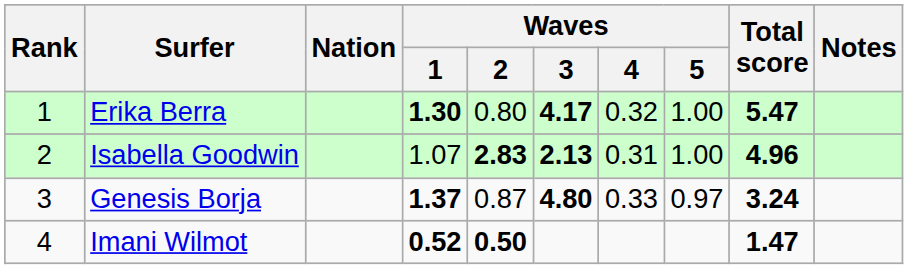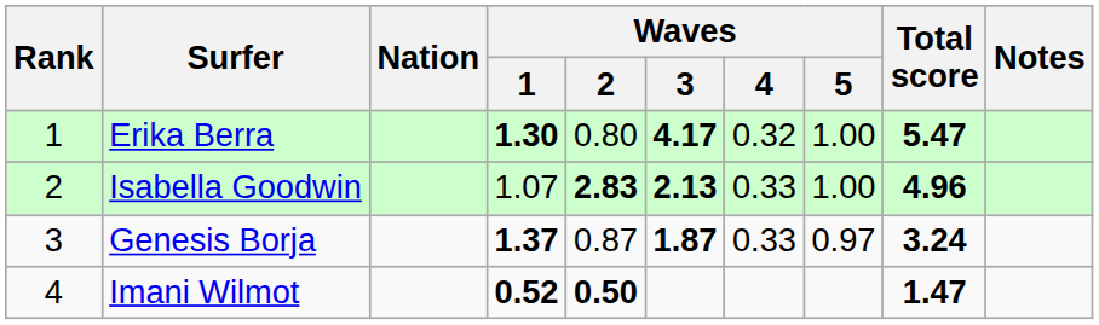 <table class="wikitable sortable" style="text-align:center">
 <tr>
 <th rowspan=2>Rank</th>
 <th rowspan=2>Surfer</th>
 <th rowspan=2>Nation</th>
 <th colspan=5>Waves</th>
 <th rowspan=2>Total<br>score</th>
 <th rowspan=2>Notes</th>
 </tr>
 <tr>
 <th>1</th>
 <th>2</th>
 <th>3</th>
 <th>4</th>
 <th>5</th>
 </tr>
 <tr bgcolor=ccffcc>
 <td>1</td>
 <td align=left><a href='#'>Erika Berra</a></td>
 <td align=left></td>
 <td><strong>1.30</strong></td>
 <td>0.80</td>
 <td><strong>4.17</strong></td>
 <td>0.32</td>
 <td>1.00</td>
 <td><strong>5.47</strong></td>
 <td></td>
 </tr>
 <tr bgcolor=ccffcc>
 <td>2</td>
 <td align=left><a href='#'>Isabella Goodwin</a></td>
 <td align=left></td>
 <td>1.07</td>
 <td><strong>2.83</strong></td>
 <td><strong>2.13</strong></td>
-<td>0.31</td>
+<td>0.33</td>
 <td>1.00</td>
 <td><strong>4.96</strong></td>
 <td></td>
 </tr>
 <tr>
 <td>3</td>
 <td align=left><a href='#'>Genesis Borja</a></td>
 <td align=left></td>
 <td><strong>1.37</strong></td>
 <td>0.87</td>
-<td><strong>4.80</strong></td>
+<td><strong>1.87</strong></td>
 <td>0.33</td>
 <td>0.97</td>
 <td><strong>3.24</strong></td>
 <td></td>
 </tr>
 <tr>
 <td>4</td>
 <td align=left><a href='#'>Imani Wilmot</a></td>
 <td align=left></td>
 <td><strong>0.52</strong></td>
 <td><strong>0.50</strong></td>
 <td></td>
 <td></td>
 <td></td>
 <td><strong>1.47</strong></td>
 <td></td>
 </tr>
 </table>
